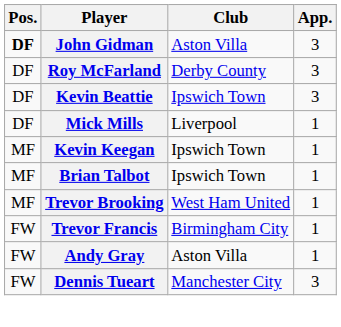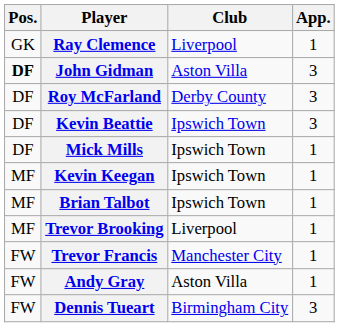 <table class="wikitable plainrowheaders" style="text-align: left">
 <tr>
 <th scope=col>Pos.</th>
 <th scope=col>Player</th>
 <th scope=col>Club</th>
 <th scope=col>App.</th>
+</tr>
+<tr>
+<td style=text-align:center>GK</td>
+<th scope=row><a href='#'>Ray Clemence</a></th>
+<td><a href='#'>Liverpool</a></td>
+<td style=text-align:center>1</td>
 </tr>
 <tr>
 <td style=text-align:center><strong>DF</strong></td>
 <th scope=row><a href='#'>John Gidman</a></th>
 <td><a href='#'>Aston Villa</a></td>
 <td style=text-align:center>3</td>
 </tr>
 <tr>
 <td style=text-align:center>DF</td>
 <th scope=row><a href='#'>Roy McFarland</a> </th>
 <td><a href='#'>Derby County</a></td>
 <td style=text-align:center>3</td>
 </tr>
 <tr>
 <td style=text-align:center>DF</td>
 <th scope=row><a href='#'>Kevin Beattie</a> </th>
 <td><a href='#'>Ipswich Town</a></td>
 <td style=text-align:center>3</td>
 </tr>
 <tr>
 <td style=text-align:center>DF</td>
 <th scope=row><a href='#'>Mick Mills</a></th>
-<td>Liverpool</td>
+<td>Ipswich Town</td>
 <td style=text-align:center>1</td>
 </tr>
 <tr>
 <td style=text-align:center>MF</td>
 <th scope=row><a href='#'>Kevin Keegan</a> </th>
 <td>Ipswich Town</td>
 <td style=text-align:center>1</td>
 </tr>
 <tr>
 <td style=text-align:center>MF</td>
 <th scope=row><a href='#'>Brian Talbot</a></th>
 <td>Ipswich Town</td>
 <td style=text-align:center>1</td>
 </tr>
 <tr>
 <td style=text-align:center>MF</td>
 <th scope=row><a href='#'>Trevor Brooking</a></th>
-<td><a href='#'>West Ham United</a></td>
+<td>Liverpool</td>
 <td style=text-align:center>1</td>
 </tr>
 <tr>
 <td style=text-align:center>FW</td>
 <th scope=row><a href='#'>Trevor Francis</a></th>
-<td><a href='#'>Birmingham City</a></td>
+<td><a href='#'>Manchester City</a></td>
 <td style=text-align:center>1</td>
 </tr>
 <tr>
 <td style=text-align:center>FW</td>
 <th scope=row><a href='#'>Andy Gray</a></th>
 <td>Aston Villa</td>
 <td style=text-align:center>1</td>
 </tr>
 <tr>
 <td style=text-align:center>FW</td>
 <th scope=row><a href='#'>Dennis Tueart</a> </th>
-<td><a href='#'>Manchester City</a></td>
+<td><a href='#'>Birmingham City</a></td>
 <td style=text-align:center>3</td>
 </tr>
 </table>
